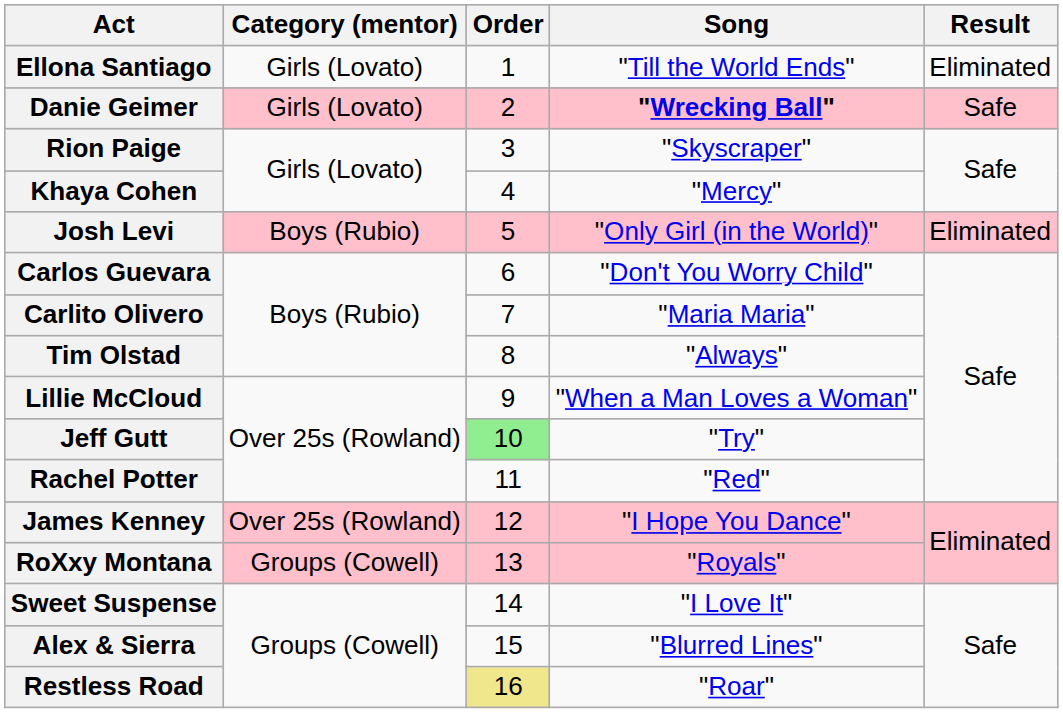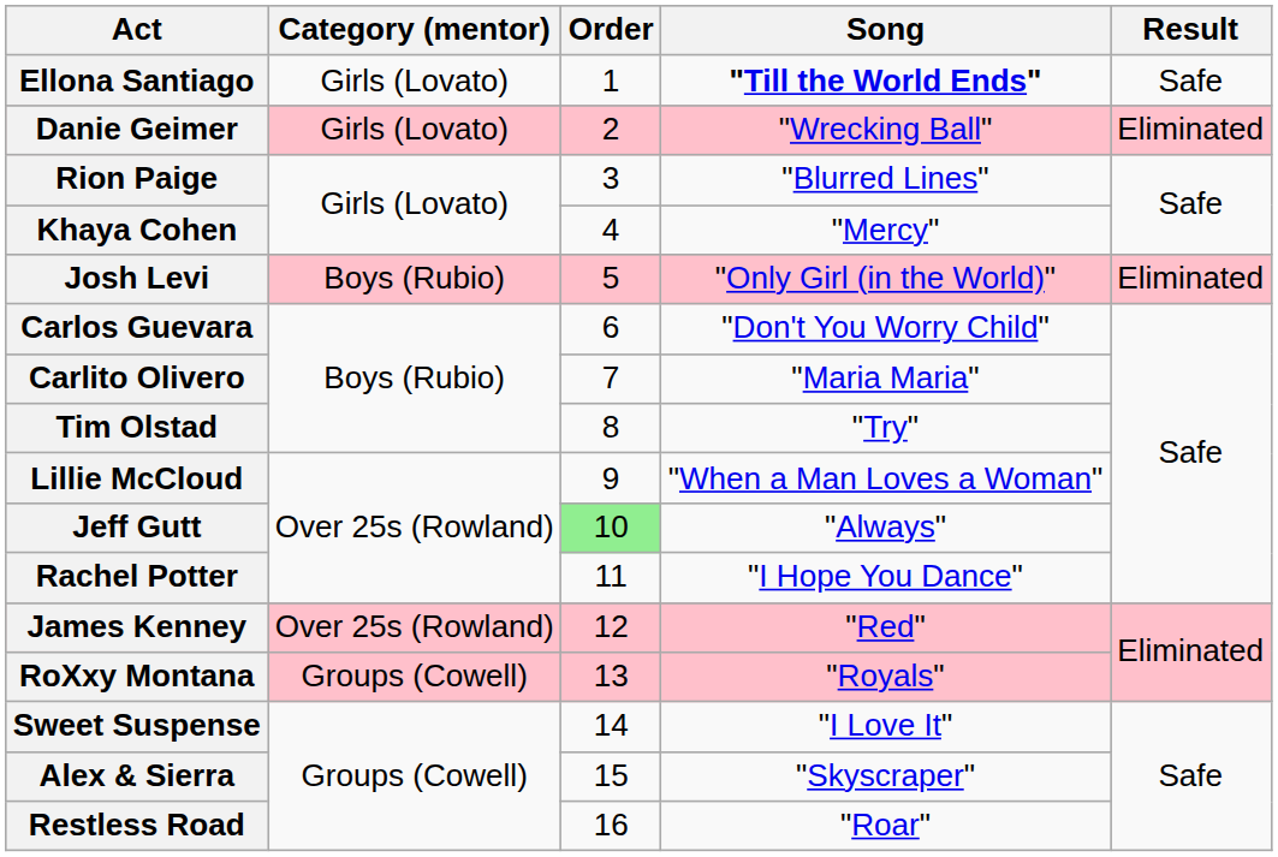 <table class="wikitable plainrowheaders" style="text-align:center;">
 <tr>
 <th scope="col">Act</th>
 <th scope="col">Category (mentor)</th>
 <th scope="col">Order</th>
 <th scope="col">Song</th>
 <th scope="col">Result</th>
 </tr>
 <tr>
 <th scope="row">Ellona Santiago</th>
 <td>Girls (Lovato)</td>
 <td>1</td>
-<td>"<a href='#'>Till the World Ends</a>"</td>
-<td>Eliminated</td>
+<td><strong>"<a href='#'>Till the World Ends</a>"</strong></td>
+<td>Safe</td>
 </tr>
 <tr style="background:pink;">
 <th scope="row">Danie Geimer</th>
 <td>Girls (Lovato)</td>
 <td>2</td>
-<td><strong>"<a href='#'>Wrecking Ball</a>"</strong></td>
-<td>Safe</td>
+<td>"<a href='#'>Wrecking Ball</a>"</td>
+<td>Eliminated</td>
 </tr>
 <tr>
 <th scope="row">Rion Paige</th>
 <td rowspan=2>Girls (Lovato)</td>
 <td>3</td>
-<td>"<a href='#'>Skyscraper</a>"</td>
+<td>"<a href='#'>Blurred Lines</a>"</td>
 <td rowspan=2>Safe</td>
 </tr>
 <tr>
 <th scope="row">Khaya Cohen</th>
 <td>4</td>
 <td>"<a href='#'>Mercy</a>"</td>
 </tr>
 <tr>
 <th scope="row">Josh Levi</th>
 <td style="background:pink;">Boys (Rubio)</td>
 <td style="background:pink;">5</td>
 <td style="background:pink;">"<a href='#'>Only Girl (in the World)</a>"</td>
 <td style="background:pink;">Eliminated</td>
 </tr>
 <tr>
 <th scope="row">Carlos Guevara</th>
 <td rowspan=3>Boys (Rubio)</td>
 <td>6</td>
 <td>"<a href='#'>Don't You Worry Child</a>"</td>
 <td rowspan=6>Safe</td>
 </tr>
 <tr>
 <th scope="row">Carlito Olivero</th>
 <td>7</td>
 <td>"<a href='#'>Maria Maria</a>"</td>
 </tr>
 <tr>
 <th scope="row">Tim Olstad</th>
 <td>8</td>
-<td>"<a href='#'>Always</a>"</td>
+<td>"<a href='#'>Try</a>"</td>
 </tr>
 <tr>
 <th scope="row">Lillie McCloud</th>
 <td rowspan="3">Over 25s (Rowland)</td>
 <td>9</td>
 <td>"<a href='#'>When a Man Loves a Woman</a>"</td>
 </tr>
 <tr>
 <th scope="row">Jeff Gutt</th>
 <td style="background: lightgreen;">10</td>
-<td>"<a href='#'>Try</a>"</td>
+<td>"<a href='#'>Always</a>"</td>
 </tr>
 <tr>
 <th scope="row">Rachel Potter</th>
 <td>11</td>
-<td>"<a href='#'>Red</a>"</td>
+<td>"<a href='#'>I Hope You Dance</a>"</td>
 </tr>
 <tr style="background:pink;">
 <th scope="row">James Kenney</th>
 <td>Over 25s (Rowland)</td>
 <td>12</td>
-<td>"<a href='#'>I Hope You Dance</a>"</td>
+<td>"<a href='#'>Red</a>"</td>
 <td rowspan=2>Eliminated</td>
 </tr>
 <tr>
 <th scope="row">RoXxy Montana</th>
 <td style="background:pink;">Groups (Cowell)</td>
 <td style="background:pink;">13</td>
 <td style="background:pink;">"<a href='#'>Royals</a>"</td>
 </tr>
 <tr>
 <th scope="row">Sweet Suspense</th>
 <td rowspan=3>Groups (Cowell)</td>
 <td>14</td>
 <td>"<a href='#'>I Love It</a>"</td>
 <td rowspan=3>Safe</td>
 </tr>
 <tr>
 <th scope="row">Alex & Sierra</th>
 <td>15</td>
-<td>"<a href='#'>Blurred Lines</a>"</td>
+<td>"<a href='#'>Skyscraper</a>"</td>
 </tr>
 <tr>
 <th scope="row">Restless Road</th>
-<td style="background: khaki;">16</td>
+<td>16</td>
 <td>"<a href='#'>Roar</a>"</td>
 </tr>
 </table>
